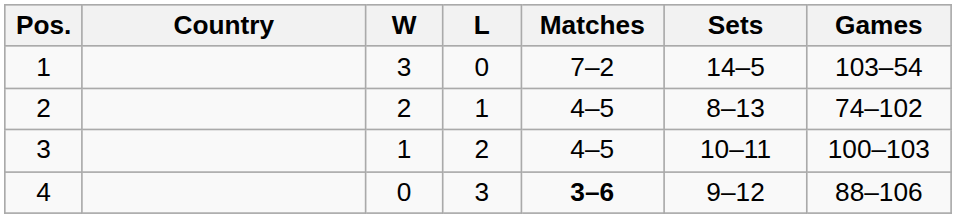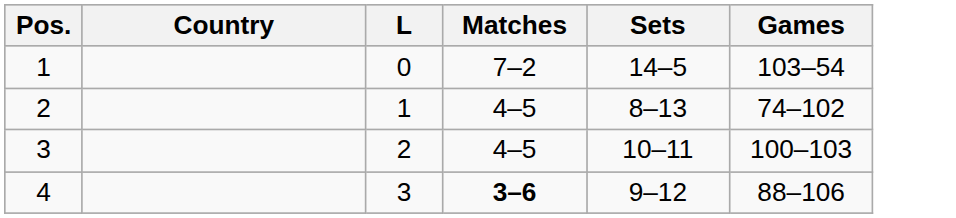 <table class="wikitable" style="text-align:center;">
 <tr>
 <th width=40>Pos.</th>
 <th width=165>Country</th>
-<th width=40>W</th>
 <th width=40>L</th>
 <th width=80>Matches</th>
 <th width=80>Sets</th>
 <th width=80>Games</th>
 </tr>
 <tr>
 <td>1</td>
 <td style="text-align:left;"></td>
-<td>3</td>
 <td>0</td>
 <td>7–2</td>
 <td>14–5</td>
 <td>103–54</td>
 </tr>
 <tr>
 <td>2</td>
 <td style="text-align:left;"></td>
-<td>2</td>
 <td>1</td>
 <td>4–5</td>
 <td>8–13</td>
 <td>74–102</td>
 </tr>
 <tr>
 <td>3</td>
 <td style="text-align:left;"></td>
-<td>1</td>
 <td>2</td>
 <td>4–5</td>
 <td>10–11</td>
 <td>100–103</td>
 </tr>
 <tr>
 <td>4</td>
 <td style="text-align:left;"></td>
-<td>0</td>
 <td>3</td>
 <td><strong>3–6</strong></td>
 <td>9–12</td>
 <td>88–106</td>
 </tr>
 </table>
